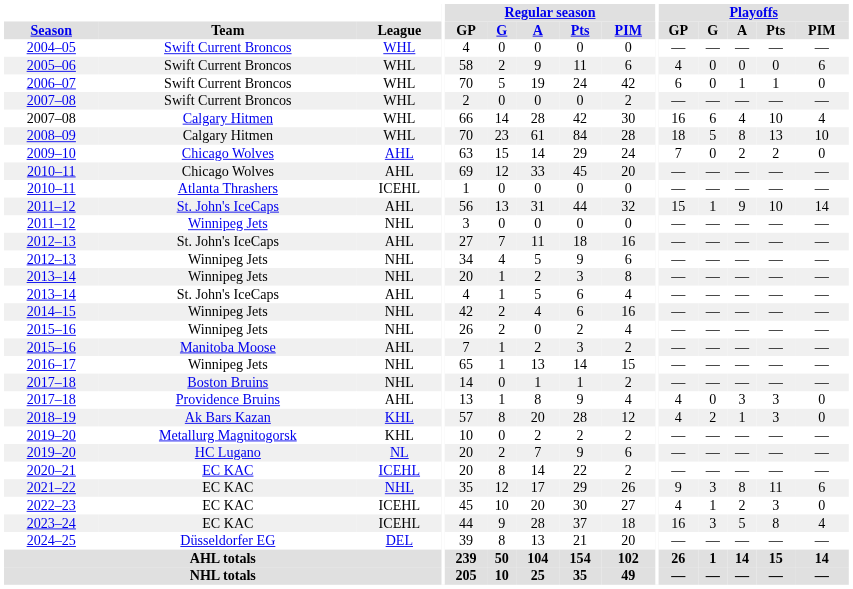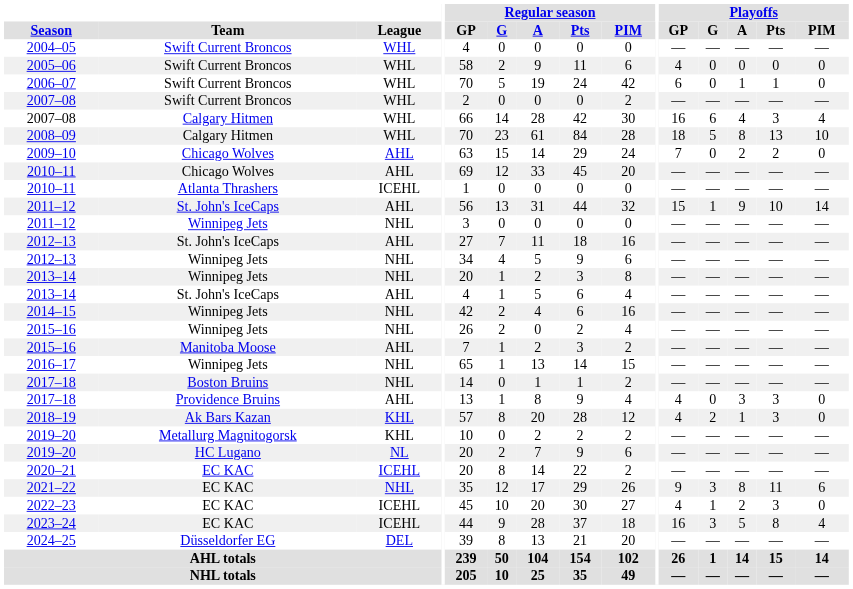 <table border="0" cellpadding="1" cellspacing="0" style="text-align:center; width:60em">
 <tr bgcolor="#e0e0e0">
 <th colspan="3" bgcolor="#ffffff"></th>
 <th rowspan="99" bgcolor="#ffffff"></th>
 <th colspan="5"><a href='#'>Regular season</a></th>
 <th rowspan="99" bgcolor="#ffffff"></th>
 <th colspan="5"><a href='#'>Playoffs</a></th>
 </tr>
 <tr bgcolor="#e0e0e0">
 <th><a href='#'>Season</a></th>
 <th>Team</th>
 <th>League</th>
 <th>GP</th>
 <th><a href='#'>G</a></th>
 <th><a href='#'>A</a></th>
 <th><a href='#'>Pts</a></th>
 <th><a href='#'>PIM</a></th>
 <th>GP</th>
 <th>G</th>
 <th>A</th>
 <th>Pts</th>
 <th>PIM</th>
 </tr>
 <tr>
 <td><a href='#'>2004–05</a></td>
 <td><a href='#'>Swift Current Broncos</a></td>
 <td><a href='#'>WHL</a></td>
 <td>4</td>
 <td>0</td>
 <td>0</td>
 <td>0</td>
 <td>0</td>
 <td>—</td>
 <td>—</td>
 <td>—</td>
 <td>—</td>
 <td>—</td>
 </tr>
 <tr style="background:#f0f0f0;">
 <td><a href='#'>2005–06</a></td>
 <td>Swift Current Broncos</td>
 <td>WHL</td>
 <td>58</td>
 <td>2</td>
 <td>9</td>
 <td>11</td>
 <td>6</td>
 <td>4</td>
 <td>0</td>
 <td>0</td>
 <td>0</td>
-<td>6</td>
+<td>0</td>
 </tr>
 <tr>
 <td><a href='#'>2006–07</a></td>
 <td>Swift Current Broncos</td>
 <td>WHL</td>
 <td>70</td>
 <td>5</td>
 <td>19</td>
 <td>24</td>
 <td>42</td>
 <td>6</td>
 <td>0</td>
 <td>1</td>
 <td>1</td>
 <td>0</td>
 </tr>
 <tr style="background:#f0f0f0;">
 <td><a href='#'>2007–08</a></td>
 <td>Swift Current Broncos</td>
 <td>WHL</td>
 <td>2</td>
 <td>0</td>
 <td>0</td>
 <td>0</td>
 <td>2</td>
 <td>—</td>
 <td>—</td>
 <td>—</td>
 <td>—</td>
 <td>—</td>
 </tr>
 <tr>
 <td>2007–08</td>
 <td><a href='#'>Calgary Hitmen</a></td>
 <td>WHL</td>
 <td>66</td>
 <td>14</td>
 <td>28</td>
 <td>42</td>
 <td>30</td>
 <td>16</td>
 <td>6</td>
 <td>4</td>
-<td>10</td>
+<td>3</td>
 <td>4</td>
 </tr>
 <tr style="background:#f0f0f0;">
 <td><a href='#'>2008–09</a></td>
 <td>Calgary Hitmen</td>
 <td>WHL</td>
 <td>70</td>
 <td>23</td>
 <td>61</td>
 <td>84</td>
 <td>28</td>
 <td>18</td>
 <td>5</td>
 <td>8</td>
 <td>13</td>
 <td>10</td>
 </tr>
 <tr>
 <td><a href='#'>2009–10</a></td>
 <td><a href='#'>Chicago Wolves</a></td>
 <td><a href='#'>AHL</a></td>
 <td>63</td>
 <td>15</td>
 <td>14</td>
 <td>29</td>
 <td>24</td>
 <td>7</td>
 <td>0</td>
 <td>2</td>
 <td>2</td>
 <td>0</td>
 </tr>
 <tr style="background:#f0f0f0;">
 <td><a href='#'>2010–11</a></td>
 <td>Chicago Wolves</td>
 <td>AHL</td>
 <td>69</td>
 <td>12</td>
 <td>33</td>
 <td>45</td>
 <td>20</td>
 <td>—</td>
 <td>—</td>
 <td>—</td>
 <td>—</td>
 <td>—</td>
 </tr>
 <tr>
 <td><a href='#'>2010–11</a></td>
 <td><a href='#'>Atlanta Thrashers</a></td>
 <td>ICEHL</td>
 <td>1</td>
 <td>0</td>
 <td>0</td>
 <td>0</td>
 <td>0</td>
 <td>—</td>
 <td>—</td>
 <td>—</td>
 <td>—</td>
 <td>—</td>
 </tr>
 <tr style="background:#f0f0f0;">
 <td><a href='#'>2011–12</a></td>
 <td><a href='#'>St. John's IceCaps</a></td>
 <td>AHL</td>
 <td>56</td>
 <td>13</td>
 <td>31</td>
 <td>44</td>
 <td>32</td>
 <td>15</td>
 <td>1</td>
 <td>9</td>
 <td>10</td>
 <td>14</td>
 </tr>
 <tr>
 <td><a href='#'>2011–12</a></td>
 <td><a href='#'>Winnipeg Jets</a></td>
 <td>NHL</td>
 <td>3</td>
 <td>0</td>
 <td>0</td>
 <td>0</td>
 <td>0</td>
 <td>—</td>
 <td>—</td>
 <td>—</td>
 <td>—</td>
 <td>—</td>
 </tr>
 <tr style="background:#f0f0f0;">
 <td><a href='#'>2012–13</a></td>
 <td>St. John's IceCaps</td>
 <td>AHL</td>
 <td>27</td>
 <td>7</td>
 <td>11</td>
 <td>18</td>
 <td>16</td>
 <td>—</td>
 <td>—</td>
 <td>—</td>
 <td>—</td>
 <td>—</td>
 </tr>
 <tr>
 <td><a href='#'>2012–13</a></td>
 <td>Winnipeg Jets</td>
 <td>NHL</td>
 <td>34</td>
 <td>4</td>
 <td>5</td>
 <td>9</td>
 <td>6</td>
 <td>—</td>
 <td>—</td>
 <td>—</td>
 <td>—</td>
 <td>—</td>
 </tr>
 <tr style="background:#f0f0f0;">
 <td><a href='#'>2013–14</a></td>
 <td>Winnipeg Jets</td>
 <td>NHL</td>
 <td>20</td>
 <td>1</td>
 <td>2</td>
 <td>3</td>
 <td>8</td>
 <td>—</td>
 <td>—</td>
 <td>—</td>
 <td>—</td>
 <td>—</td>
 </tr>
 <tr>
 <td><a href='#'>2013–14</a></td>
 <td>St. John's IceCaps</td>
 <td>AHL</td>
 <td>4</td>
 <td>1</td>
 <td>5</td>
 <td>6</td>
 <td>4</td>
 <td>—</td>
 <td>—</td>
 <td>—</td>
 <td>—</td>
 <td>—</td>
 </tr>
 <tr style="background:#f0f0f0;">
 <td><a href='#'>2014–15</a></td>
 <td>Winnipeg Jets</td>
 <td>NHL</td>
 <td>42</td>
 <td>2</td>
 <td>4</td>
 <td>6</td>
 <td>16</td>
 <td>—</td>
 <td>—</td>
 <td>—</td>
 <td>—</td>
 <td>—</td>
 </tr>
 <tr>
 <td><a href='#'>2015–16</a></td>
 <td>Winnipeg Jets</td>
 <td>NHL</td>
 <td>26</td>
 <td>2</td>
 <td>0</td>
 <td>2</td>
 <td>4</td>
 <td>—</td>
 <td>—</td>
 <td>—</td>
 <td>—</td>
 <td>—</td>
 </tr>
 <tr style="background:#f0f0f0;">
 <td><a href='#'>2015–16</a></td>
 <td><a href='#'>Manitoba Moose</a></td>
 <td>AHL</td>
 <td>7</td>
 <td>1</td>
 <td>2</td>
 <td>3</td>
 <td>2</td>
 <td>—</td>
 <td>—</td>
 <td>—</td>
 <td>—</td>
 <td>—</td>
 </tr>
 <tr>
 <td><a href='#'>2016–17</a></td>
 <td>Winnipeg Jets</td>
 <td>NHL</td>
 <td>65</td>
 <td>1</td>
 <td>13</td>
 <td>14</td>
 <td>15</td>
 <td>—</td>
 <td>—</td>
 <td>—</td>
 <td>—</td>
 <td>—</td>
 </tr>
 <tr style="background:#f0f0f0;">
 <td><a href='#'>2017–18</a></td>
 <td><a href='#'>Boston Bruins</a></td>
 <td>NHL</td>
 <td>14</td>
 <td>0</td>
 <td>1</td>
 <td>1</td>
 <td>2</td>
 <td>—</td>
 <td>—</td>
 <td>—</td>
 <td>—</td>
 <td>—</td>
 </tr>
 <tr>
 <td><a href='#'>2017–18</a></td>
 <td><a href='#'>Providence Bruins</a></td>
 <td>AHL</td>
 <td>13</td>
 <td>1</td>
 <td>8</td>
 <td>9</td>
 <td>4</td>
 <td>4</td>
 <td>0</td>
 <td>3</td>
 <td>3</td>
 <td>0</td>
 </tr>
 <tr style="background:#f0f0f0;">
 <td><a href='#'>2018–19</a></td>
 <td><a href='#'>Ak Bars Kazan</a></td>
 <td><a href='#'>KHL</a></td>
 <td>57</td>
 <td>8</td>
 <td>20</td>
 <td>28</td>
 <td>12</td>
 <td>4</td>
 <td>2</td>
 <td>1</td>
 <td>3</td>
 <td>0</td>
 </tr>
 <tr>
 <td><a href='#'>2019–20</a></td>
 <td><a href='#'>Metallurg Magnitogorsk</a></td>
 <td>KHL</td>
 <td>10</td>
 <td>0</td>
 <td>2</td>
 <td>2</td>
 <td>2</td>
 <td>—</td>
 <td>—</td>
 <td>—</td>
 <td>—</td>
 <td>—</td>
 </tr>
 <tr style="background:#f0f0f0;">
 <td><a href='#'>2019–20</a></td>
 <td><a href='#'>HC Lugano</a></td>
 <td><a href='#'>NL</a></td>
 <td>20</td>
 <td>2</td>
 <td>7</td>
 <td>9</td>
 <td>6</td>
 <td>—</td>
 <td>—</td>
 <td>—</td>
 <td>—</td>
 <td>—</td>
 </tr>
 <tr>
 <td><a href='#'>2020–21</a></td>
 <td><a href='#'>EC KAC</a></td>
 <td><a href='#'>ICEHL</a></td>
 <td>20</td>
 <td>8</td>
 <td>14</td>
 <td>22</td>
 <td>2</td>
 <td>—</td>
 <td>—</td>
 <td>—</td>
 <td>—</td>
 <td>—</td>
 </tr>
 <tr style="background:#f0f0f0;">
 <td><a href='#'>2021–22</a></td>
 <td>EC KAC</td>
 <td><a href='#'>NHL</a></td>
 <td>35</td>
 <td>12</td>
 <td>17</td>
 <td>29</td>
 <td>26</td>
 <td>9</td>
 <td>3</td>
 <td>8</td>
 <td>11</td>
 <td>6</td>
 </tr>
 <tr>
 <td><a href='#'>2022–23</a></td>
 <td>EC KAC</td>
 <td>ICEHL</td>
 <td>45</td>
 <td>10</td>
 <td>20</td>
 <td>30</td>
 <td>27</td>
 <td>4</td>
 <td>1</td>
 <td>2</td>
 <td>3</td>
 <td>0</td>
 </tr>
 <tr style="background:#f0f0f0;">
 <td><a href='#'>2023–24</a></td>
 <td>EC KAC</td>
 <td>ICEHL</td>
 <td>44</td>
 <td>9</td>
 <td>28</td>
 <td>37</td>
 <td>18</td>
 <td>16</td>
 <td>3</td>
 <td>5</td>
 <td>8</td>
 <td>4</td>
 </tr>
 <tr>
 <td><a href='#'>2024–25</a></td>
 <td><a href='#'>Düsseldorfer EG</a></td>
 <td><a href='#'>DEL</a></td>
 <td>39</td>
 <td>8</td>
 <td>13</td>
 <td>21</td>
 <td>20</td>
 <td>—</td>
 <td>—</td>
 <td>—</td>
 <td>—</td>
 <td>—</td>
 </tr>
 <tr style="background:#e0e0e0;">
 <th colspan="3">AHL totals</th>
 <th>239</th>
 <th>50</th>
 <th>104</th>
 <th>154</th>
 <th>102</th>
 <th>26</th>
 <th>1</th>
 <th>14</th>
 <th>15</th>
 <th>14</th>
 </tr>
 <tr style="background:#e0e0e0;">
 <th colspan="3">NHL totals</th>
 <th>205</th>
 <th>10</th>
 <th>25</th>
 <th>35</th>
 <th>49</th>
 <th>—</th>
 <th>—</th>
 <th>—</th>
 <th>—</th>
 <th>—</th>
 </tr>
 </table>
